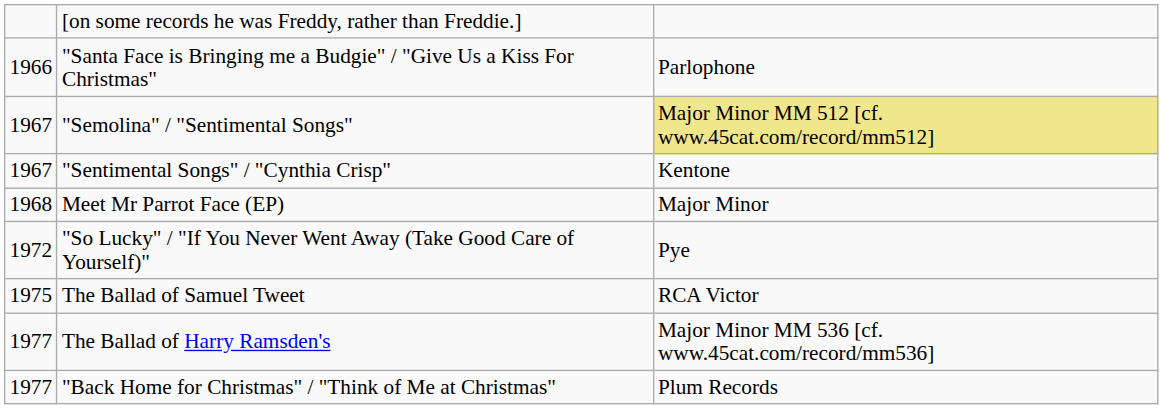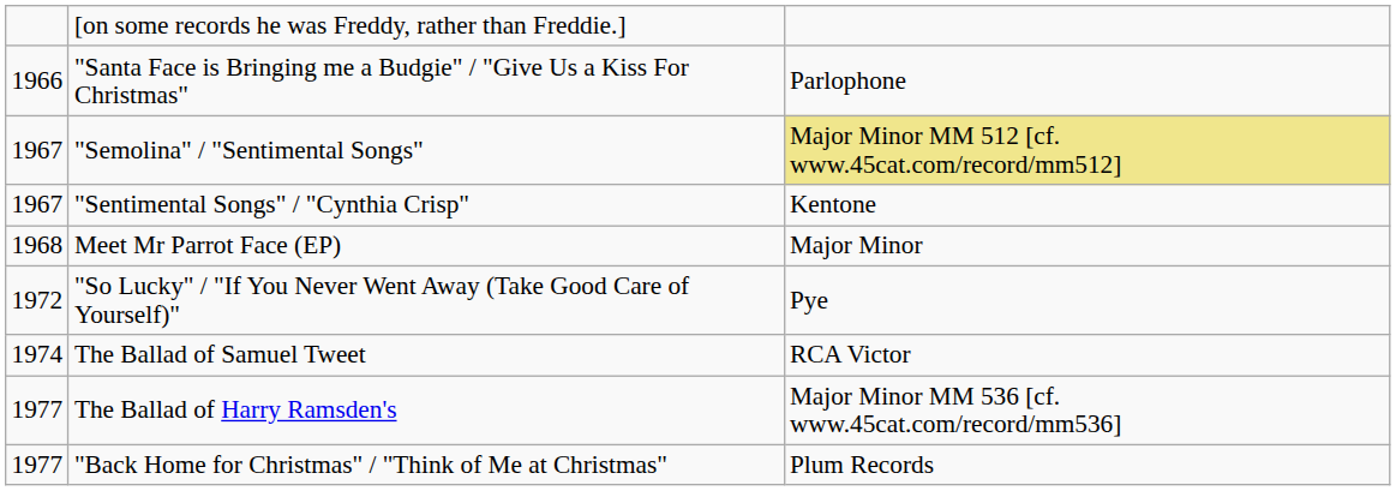 <table class="wikitable">
 <tr>
 <td></td>
 <td>[on some records he was Freddy, rather than Freddie.]</td>
 </tr>
 <tr>
 <td>1966</td>
 <td>"Santa Face is Bringing me a Budgie" / "Give Us a Kiss For Christmas"</td>
 <td>Parlophone</td>
 </tr>
 <tr>
 <td>1967</td>
 <td>"Semolina" / "Sentimental Songs"</td>
 <td style="background: khaki;">Major Minor MM 512 [cf. www.45cat.com/record/mm512]</td>
 </tr>
 <tr>
 <td>1967</td>
 <td>"Sentimental Songs" / "Cynthia Crisp"</td>
 <td>Kentone</td>
 </tr>
 <tr>
 <td>1968</td>
 <td>Meet Mr Parrot Face (EP)</td>
 <td>Major Minor</td>
 </tr>
 <tr>
 <td>1972</td>
 <td>"So Lucky" / "If You Never Went Away (Take Good Care of Yourself)"</td>
 <td>Pye</td>
 </tr>
 <tr>
-<td>1975</td>
+<td>1974</td>
 <td>The Ballad of Samuel Tweet</td>
 <td>RCA Victor</td>
 </tr>
 <tr>
 <td>1977</td>
 <td>The Ballad of <a href='#'>Harry Ramsden's</a></td>
 <td>Major Minor MM 536 [cf. www.45cat.com/record/mm536]</td>
 </tr>
 <tr>
 <td>1977</td>
 <td>"Back Home for Christmas" / "Think of Me at Christmas"</td>
 <td>Plum Records</td>
 </tr>
 </table>
